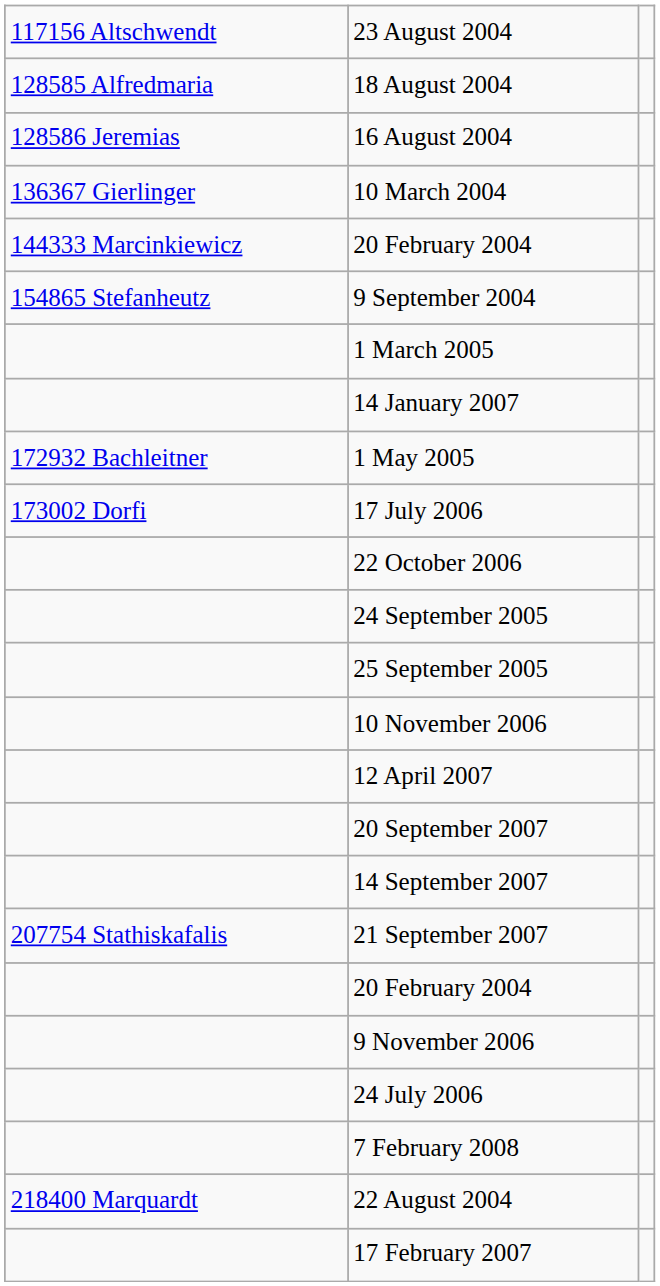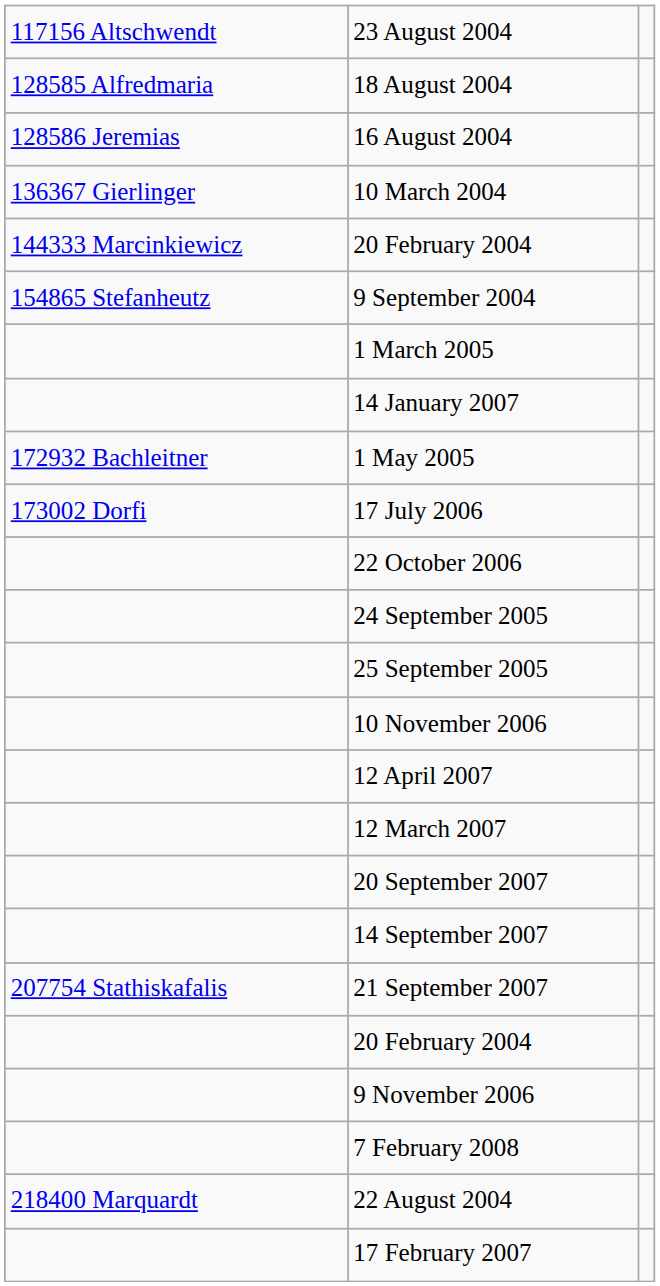 <table class="wikitable" style="font-size: 89%; float: left; width: 26em; margin-right: 1em; line-height: 1.65em">
 <tr>
 <td><a href='#'>117156 Altschwendt</a></td>
 <td>23 August 2004</td>
 <td></td>
 </tr>
 <tr>
 <td><a href='#'>128585 Alfredmaria</a></td>
 <td>18 August 2004</td>
 <td></td>
 </tr>
 <tr>
 <td><a href='#'>128586 Jeremias</a></td>
 <td>16 August 2004</td>
 <td></td>
 </tr>
 <tr>
 <td><a href='#'>136367 Gierlinger</a></td>
 <td>10 March 2004</td>
 <td></td>
 </tr>
 <tr>
 <td><a href='#'>144333 Marcinkiewicz</a></td>
 <td>20 February 2004</td>
 <td></td>
 </tr>
 <tr>
 <td><a href='#'>154865 Stefanheutz</a></td>
 <td>9 September 2004</td>
 <td></td>
 </tr>
 <tr>
 <td></td>
 <td>1 March 2005</td>
 <td></td>
 </tr>
 <tr>
 <td></td>
 <td>14 January 2007</td>
 <td></td>
 </tr>
 <tr>
 <td><a href='#'>172932 Bachleitner</a></td>
 <td>1 May 2005</td>
 <td></td>
 </tr>
 <tr>
 <td><a href='#'>173002 Dorfi</a></td>
 <td>17 July 2006</td>
 <td></td>
 </tr>
 <tr>
 <td></td>
 <td>22 October 2006</td>
 <td></td>
 </tr>
 <tr>
 <td></td>
 <td>24 September 2005</td>
 <td></td>
 </tr>
 <tr>
 <td></td>
 <td>25 September 2005</td>
 <td></td>
 </tr>
 <tr>
 <td></td>
 <td>10 November 2006</td>
 <td></td>
 </tr>
 <tr>
 <td></td>
 <td>12 April 2007</td>
 <td></td>
 </tr>
 <tr>
 <td></td>
+<td>12 March 2007</td>
+<td></td>
+</tr>
+<tr>
+<td></td>
 <td>20 September 2007</td>
 <td></td>
 </tr>
 <tr>
 <td></td>
 <td>14 September 2007</td>
 <td></td>
 </tr>
 <tr>
 <td><a href='#'>207754 Stathiskafalis</a></td>
 <td>21 September 2007</td>
 <td></td>
 </tr>
 <tr>
 <td></td>
 <td>20 February 2004</td>
 <td></td>
 </tr>
 <tr>
 <td></td>
 <td>9 November 2006</td>
 <td></td>
 </tr>
 <tr>
 <td></td>
-<td>24 July 2006</td>
-<td></td>
-</tr>
-<tr>
-<td></td>
 <td>7 February 2008</td>
 <td></td>
 </tr>
 <tr>
 <td><a href='#'>218400 Marquardt</a></td>
 <td>22 August 2004</td>
 <td></td>
 </tr>
 <tr>
 <td></td>
 <td>17 February 2007</td>
 <td></td>
 </tr>
 </table>
